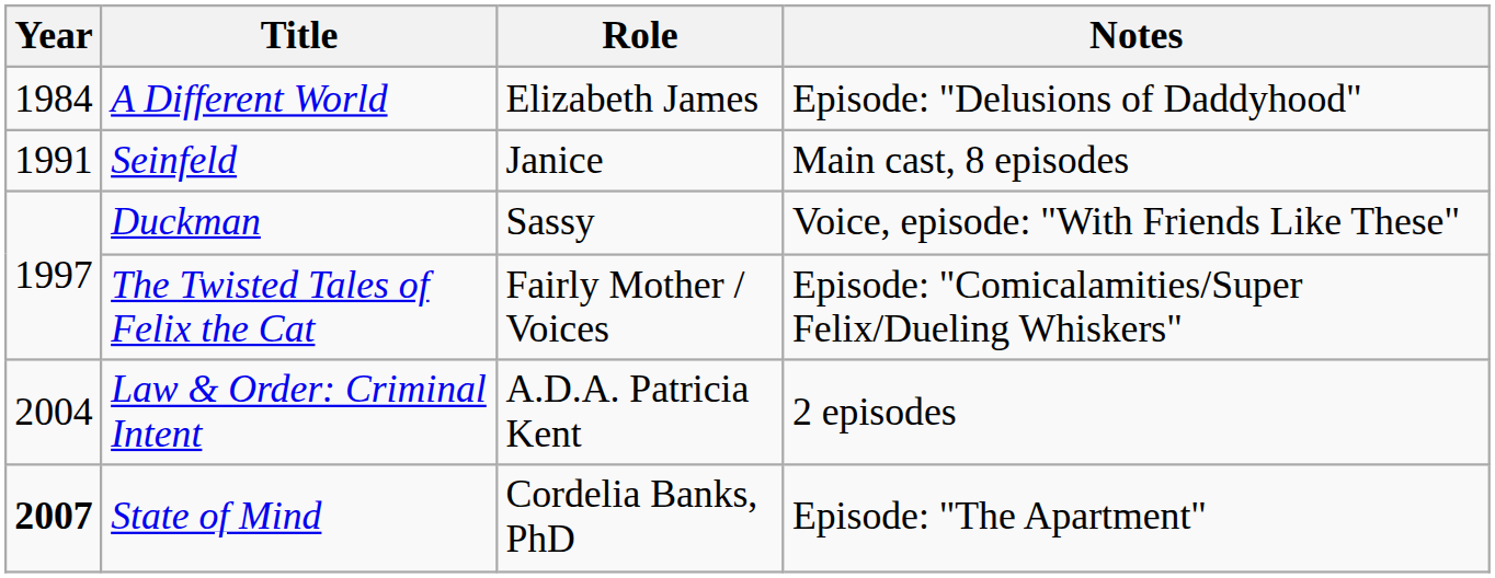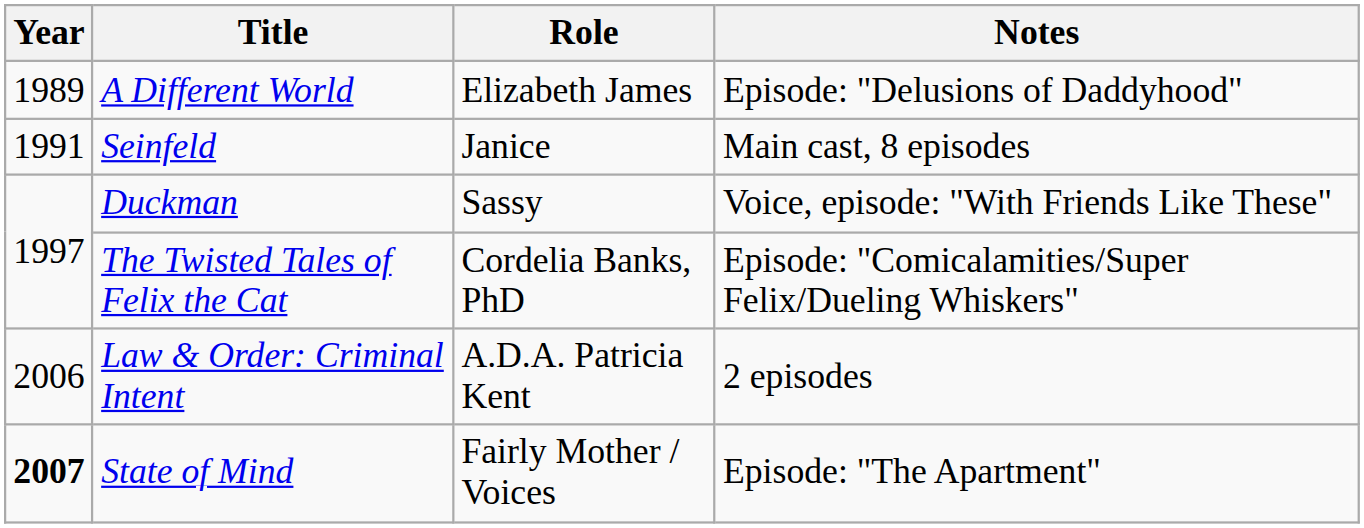 <table class="wikitable sortable">
 <tr>
 <th>Year</th>
 <th>Title</th>
 <th>Role</th>
 <th class="unsortable">Notes</th>
 </tr>
 <tr>
-<td>1984</td>
+<td>1989</td>
 <td><em><a href='#'>A Different World</a></em></td>
 <td>Elizabeth James</td>
 <td>Episode: "Delusions of Daddyhood"</td>
 </tr>
 <tr>
 <td>1991</td>
 <td><em><a href='#'>Seinfeld</a></em></td>
 <td>Janice</td>
 <td>Main cast, 8 episodes</td>
 </tr>
 <tr>
 <td rowspan="2">1997</td>
 <td><em><a href='#'>Duckman</a></em></td>
 <td>Sassy</td>
 <td>Voice, episode: "With Friends Like These"</td>
 </tr>
 <tr>
 <td><em><a href='#'>The Twisted Tales of Felix the Cat</a></em></td>
-<td>Fairly Mother / Voices</td>
+<td>Cordelia Banks, PhD</td>
 <td>Episode: "Comicalamities/Super Felix/Dueling Whiskers"</td>
 </tr>
 <tr>
-<td>2004</td>
+<td>2006</td>
 <td><em><a href='#'>Law & Order: Criminal Intent</a></em></td>
 <td>A.D.A. Patricia Kent</td>
 <td>2 episodes</td>
 </tr>
 <tr>
 <td><strong>2007</strong></td>
 <td><em><a href='#'>State of Mind</a></em></td>
-<td>Cordelia Banks, PhD</td>
+<td>Fairly Mother / Voices</td>
 <td>Episode: "The Apartment"</td>
 </tr>
 </table>
